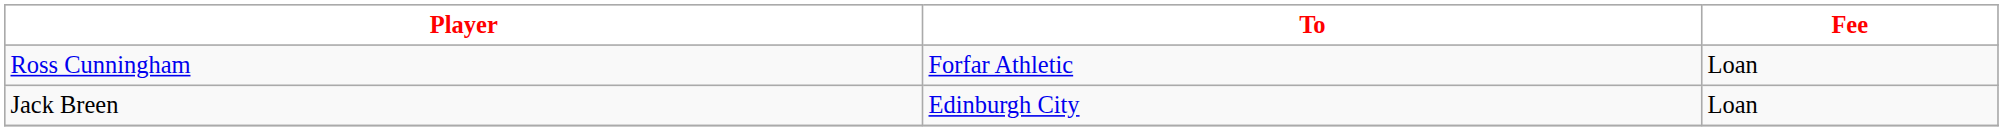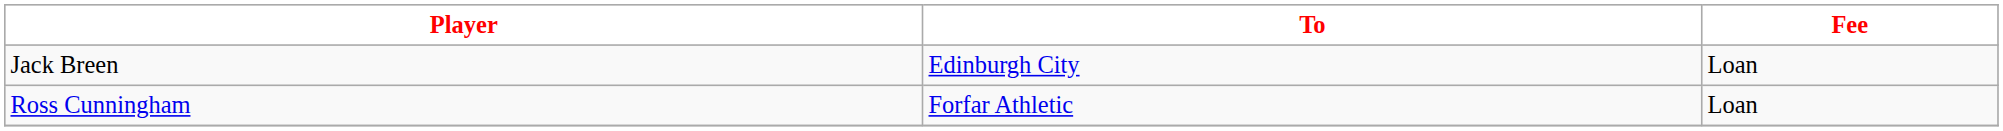 <table class="wikitable" style="text-align:left; font-size:95%;width:98%;">
 <tr>
 <th style="background:white; color:red;">Player</th>
 <th style="background:white; color:red;">To</th>
 <th style="background:white; color:red;">Fee</th>
 </tr>
 <tr>
+<td> Jack Breen</td>
+<td> <a href='#'>Edinburgh City</a></td>
+<td>Loan</td>
+</tr>
+<tr>
 <td> <a href='#'>Ross Cunningham</a></td>
 <td> <a href='#'>Forfar Athletic</a></td>
 <td>Loan</td>
 </tr>
 <tr>
-<td> Jack Breen</td>
-<td> <a href='#'>Edinburgh City</a></td>
-<td>Loan</td>
-</tr>
-<tr>
 </tr>
 </table>
